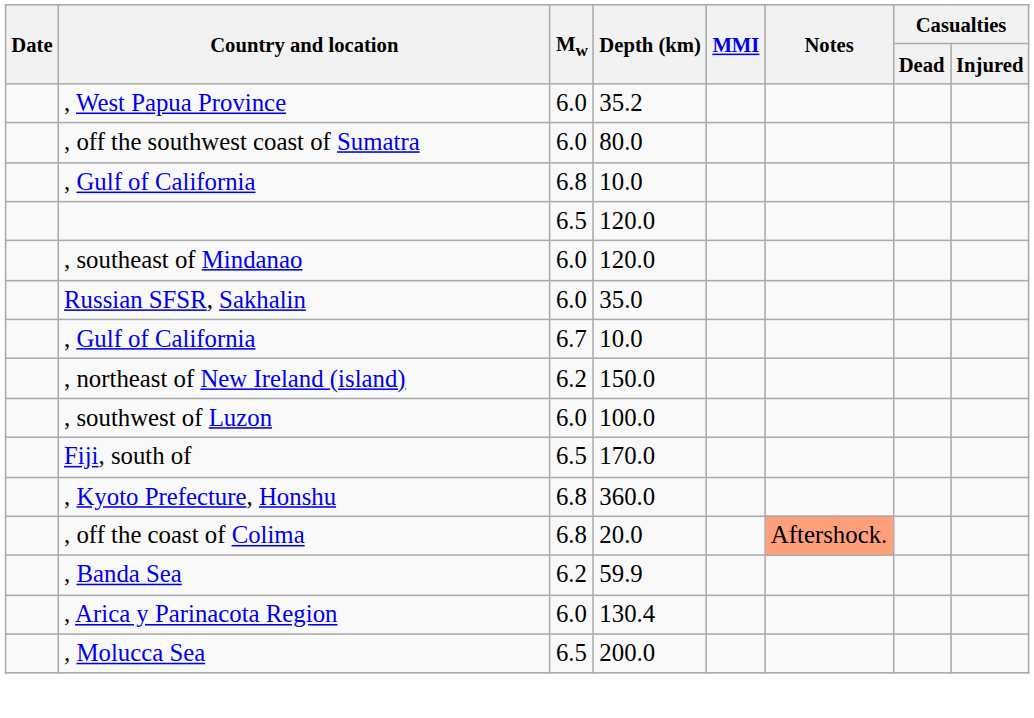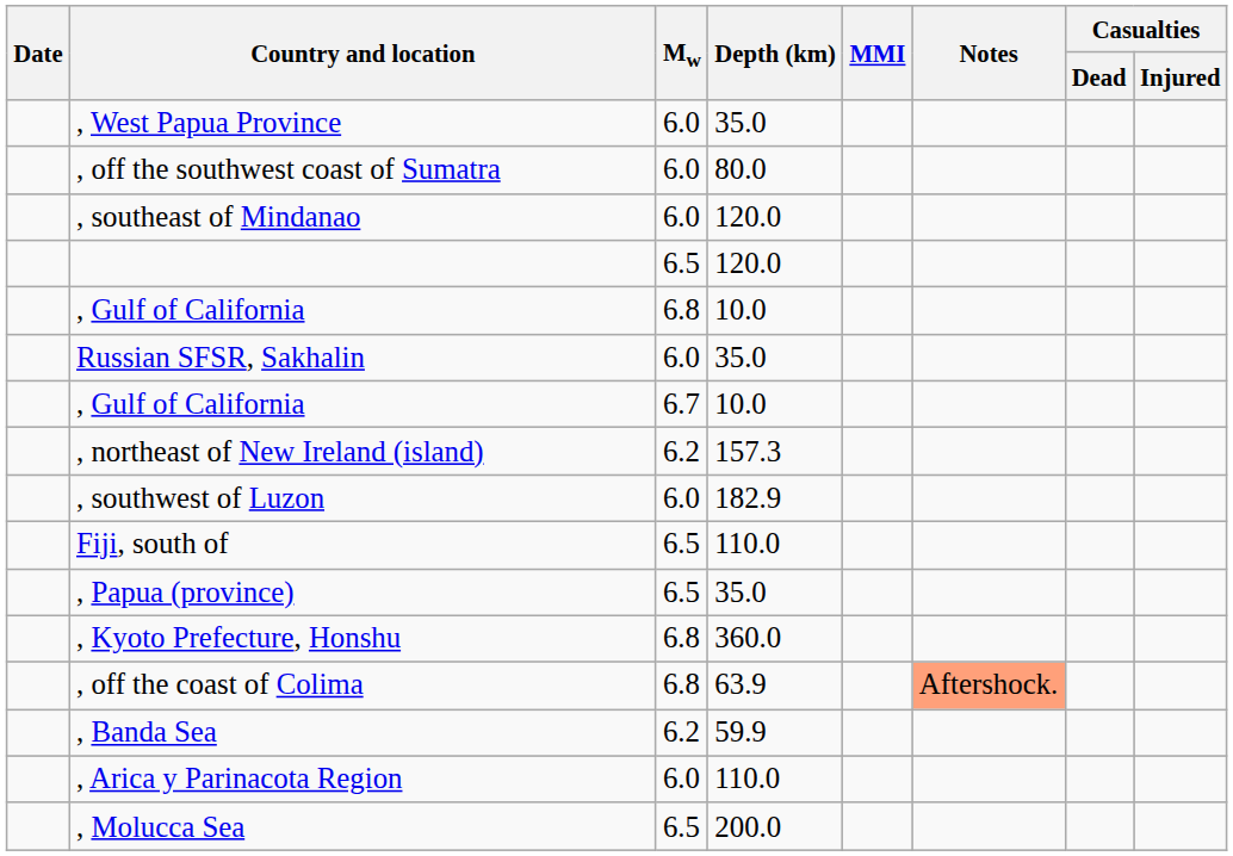 <table class="wikitable sortable sort-under" style="border:1px black; margin-left:1em;">
 <tr>
 <th rowspan="2"><small>Date</small></th>
 <th rowspan="2" style="width: 310px"><small>Country and location</small></th>
 <th rowspan="2"><small>M<sub>w</sub></small></th>
 <th rowspan="2"><small>Depth (km)</small></th>
 <th rowspan="2"><small><a href='#'>MMI</a></small></th>
 <th rowspan="2" class="unsortable"><small>Notes</small></th>
 <th colspan="2"><small>Casualties</small></th>
 </tr>
 <tr>
 <th><small>Dead</small></th>
 <th><small>Injured</small></th>
 </tr>
 <tr>
 <td></td>
 <td>, <a href='#'>West Papua Province</a></td>
 <td>6.0</td>
-<td>35.2</td>
+<td>35.0</td>
 <td></td>
 <td></td>
 <td></td>
 <td></td>
 </tr>
 <tr>
 <td></td>
 <td>, off the southwest coast of <a href='#'>Sumatra</a></td>
 <td>6.0</td>
 <td>80.0</td>
 <td></td>
 <td></td>
 <td></td>
 <td></td>
 </tr>
 <tr>
 <td></td>
-<td>, <a href='#'>Gulf of California</a></td>
-<td>6.8</td>
-<td>10.0</td>
+<td>, southeast of <a href='#'>Mindanao</a></td>
+<td>6.0</td>
+<td>120.0</td>
 <td></td>
 <td></td>
 <td></td>
 <td></td>
 </tr>
 <tr>
 <td></td>
 <td></td>
 <td>6.5</td>
 <td>120.0</td>
 <td></td>
 <td></td>
 <td></td>
 <td></td>
 </tr>
 <tr>
 <td></td>
-<td>, southeast of <a href='#'>Mindanao</a></td>
-<td>6.0</td>
-<td>120.0</td>
+<td>, <a href='#'>Gulf of California</a></td>
+<td>6.8</td>
+<td>10.0</td>
 <td></td>
 <td></td>
 <td></td>
 <td></td>
 </tr>
 <tr>
 <td></td>
 <td> <a href='#'>Russian SFSR</a>, <a href='#'>Sakhalin</a></td>
 <td>6.0</td>
 <td>35.0</td>
 <td></td>
 <td></td>
 <td></td>
 <td></td>
 </tr>
 <tr>
 <td></td>
 <td>, <a href='#'>Gulf of California</a></td>
 <td>6.7</td>
 <td>10.0</td>
 <td></td>
 <td></td>
 <td></td>
 <td></td>
 </tr>
 <tr>
 <td></td>
 <td>, northeast of <a href='#'>New Ireland (island)</a></td>
 <td>6.2</td>
-<td>150.0</td>
+<td>157.3</td>
 <td></td>
 <td></td>
 <td></td>
 <td></td>
 </tr>
 <tr>
 <td></td>
 <td>, southwest of <a href='#'>Luzon</a></td>
 <td>6.0</td>
-<td>100.0</td>
+<td>182.9</td>
 <td></td>
 <td></td>
 <td></td>
 <td></td>
 </tr>
 <tr>
 <td></td>
 <td> <a href='#'>Fiji</a>, south of</td>
 <td>6.5</td>
-<td>170.0</td>
+<td>110.0</td>
+<td></td>
+<td></td>
+<td></td>
+<td></td>
+</tr>
+<tr>
+<td></td>
+<td>, <a href='#'>Papua (province)</a></td>
+<td>6.5</td>
+<td>35.0</td>
 <td></td>
 <td></td>
 <td></td>
 <td></td>
 </tr>
 <tr>
 <td></td>
 <td>, <a href='#'>Kyoto Prefecture</a>, <a href='#'>Honshu</a></td>
 <td>6.8</td>
 <td>360.0</td>
 <td></td>
 <td></td>
 <td></td>
 <td></td>
 </tr>
 <tr>
 <td></td>
 <td>, off the coast of <a href='#'>Colima</a></td>
 <td>6.8</td>
-<td>20.0</td>
+<td>63.9</td>
 <td></td>
 <td style="background: lightsalmon;">Aftershock.</td>
 <td></td>
 <td></td>
 </tr>
 <tr>
 <td></td>
 <td>, <a href='#'>Banda Sea</a></td>
 <td>6.2</td>
 <td>59.9</td>
 <td></td>
 <td></td>
 <td></td>
 <td></td>
 </tr>
 <tr>
 <td></td>
 <td>, <a href='#'>Arica y Parinacota Region</a></td>
 <td>6.0</td>
-<td>130.4</td>
+<td>110.0</td>
 <td></td>
 <td></td>
 <td></td>
 <td></td>
 </tr>
 <tr>
 <td></td>
 <td>, <a href='#'>Molucca Sea</a></td>
 <td>6.5</td>
 <td>200.0</td>
 <td></td>
 <td></td>
 <td></td>
 <td></td>
 </tr>
 </table>
